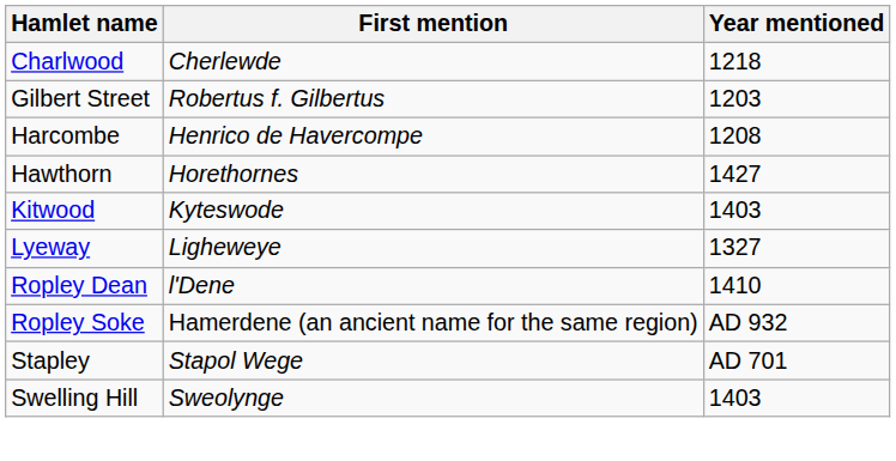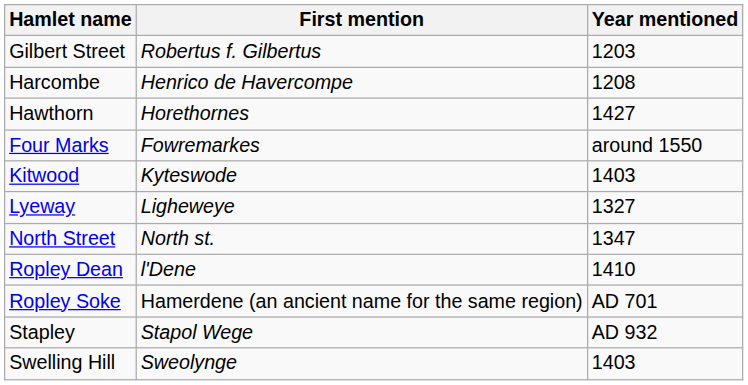 <table class="wikitable">
 <tr>
 <th>Hamlet name</th>
 <th>First mention</th>
 <th>Year mentioned</th>
-</tr>
-<tr>
-<td><a href='#'>Charlwood</a></td>
-<td><em>Cherlewde</em></td>
-<td>1218</td>
 </tr>
 <tr>
 <td>Gilbert Street</td>
 <td><em>Robertus f. Gilbertus</em></td>
 <td>1203</td>
 </tr>
 <tr>
 <td>Harcombe</td>
 <td><em>Henrico de Havercompe</em></td>
 <td>1208</td>
 </tr>
 <tr>
 <td>Hawthorn</td>
 <td><em>Horethornes</em></td>
 <td>1427</td>
 </tr>
 <tr>
+<td><a href='#'>Four Marks</a></td>
+<td><em>Fowremarkes</em></td>
+<td>around 1550</td>
+</tr>
+<tr>
 <td><a href='#'>Kitwood</a></td>
 <td><em>Kyteswode</em></td>
 <td>1403</td>
 </tr>
 <tr>
 <td><a href='#'>Lyeway</a></td>
 <td><em>Ligheweye</em></td>
 <td>1327</td>
 </tr>
 <tr>
+<td><a href='#'>North Street</a></td>
+<td><em>North st.</em></td>
+<td>1347</td>
+</tr>
+<tr>
 <td><a href='#'>Ropley Dean</a></td>
 <td><em>l'Dene</em></td>
 <td>1410</td>
 </tr>
 <tr>
 <td><a href='#'>Ropley Soke</a></td>
 <td>Hamerdene (an ancient name for the same region)</td>
-<td>AD 932</td>
+<td>AD 701</td>
 </tr>
 <tr>
 <td>Stapley</td>
 <td><em>Stapol Wege</em></td>
-<td>AD 701</td>
+<td>AD 932</td>
 </tr>
 <tr>
 <td>Swelling Hill</td>
 <td><em>Sweolynge</em></td>
 <td>1403</td>
 </tr>
 </table>
